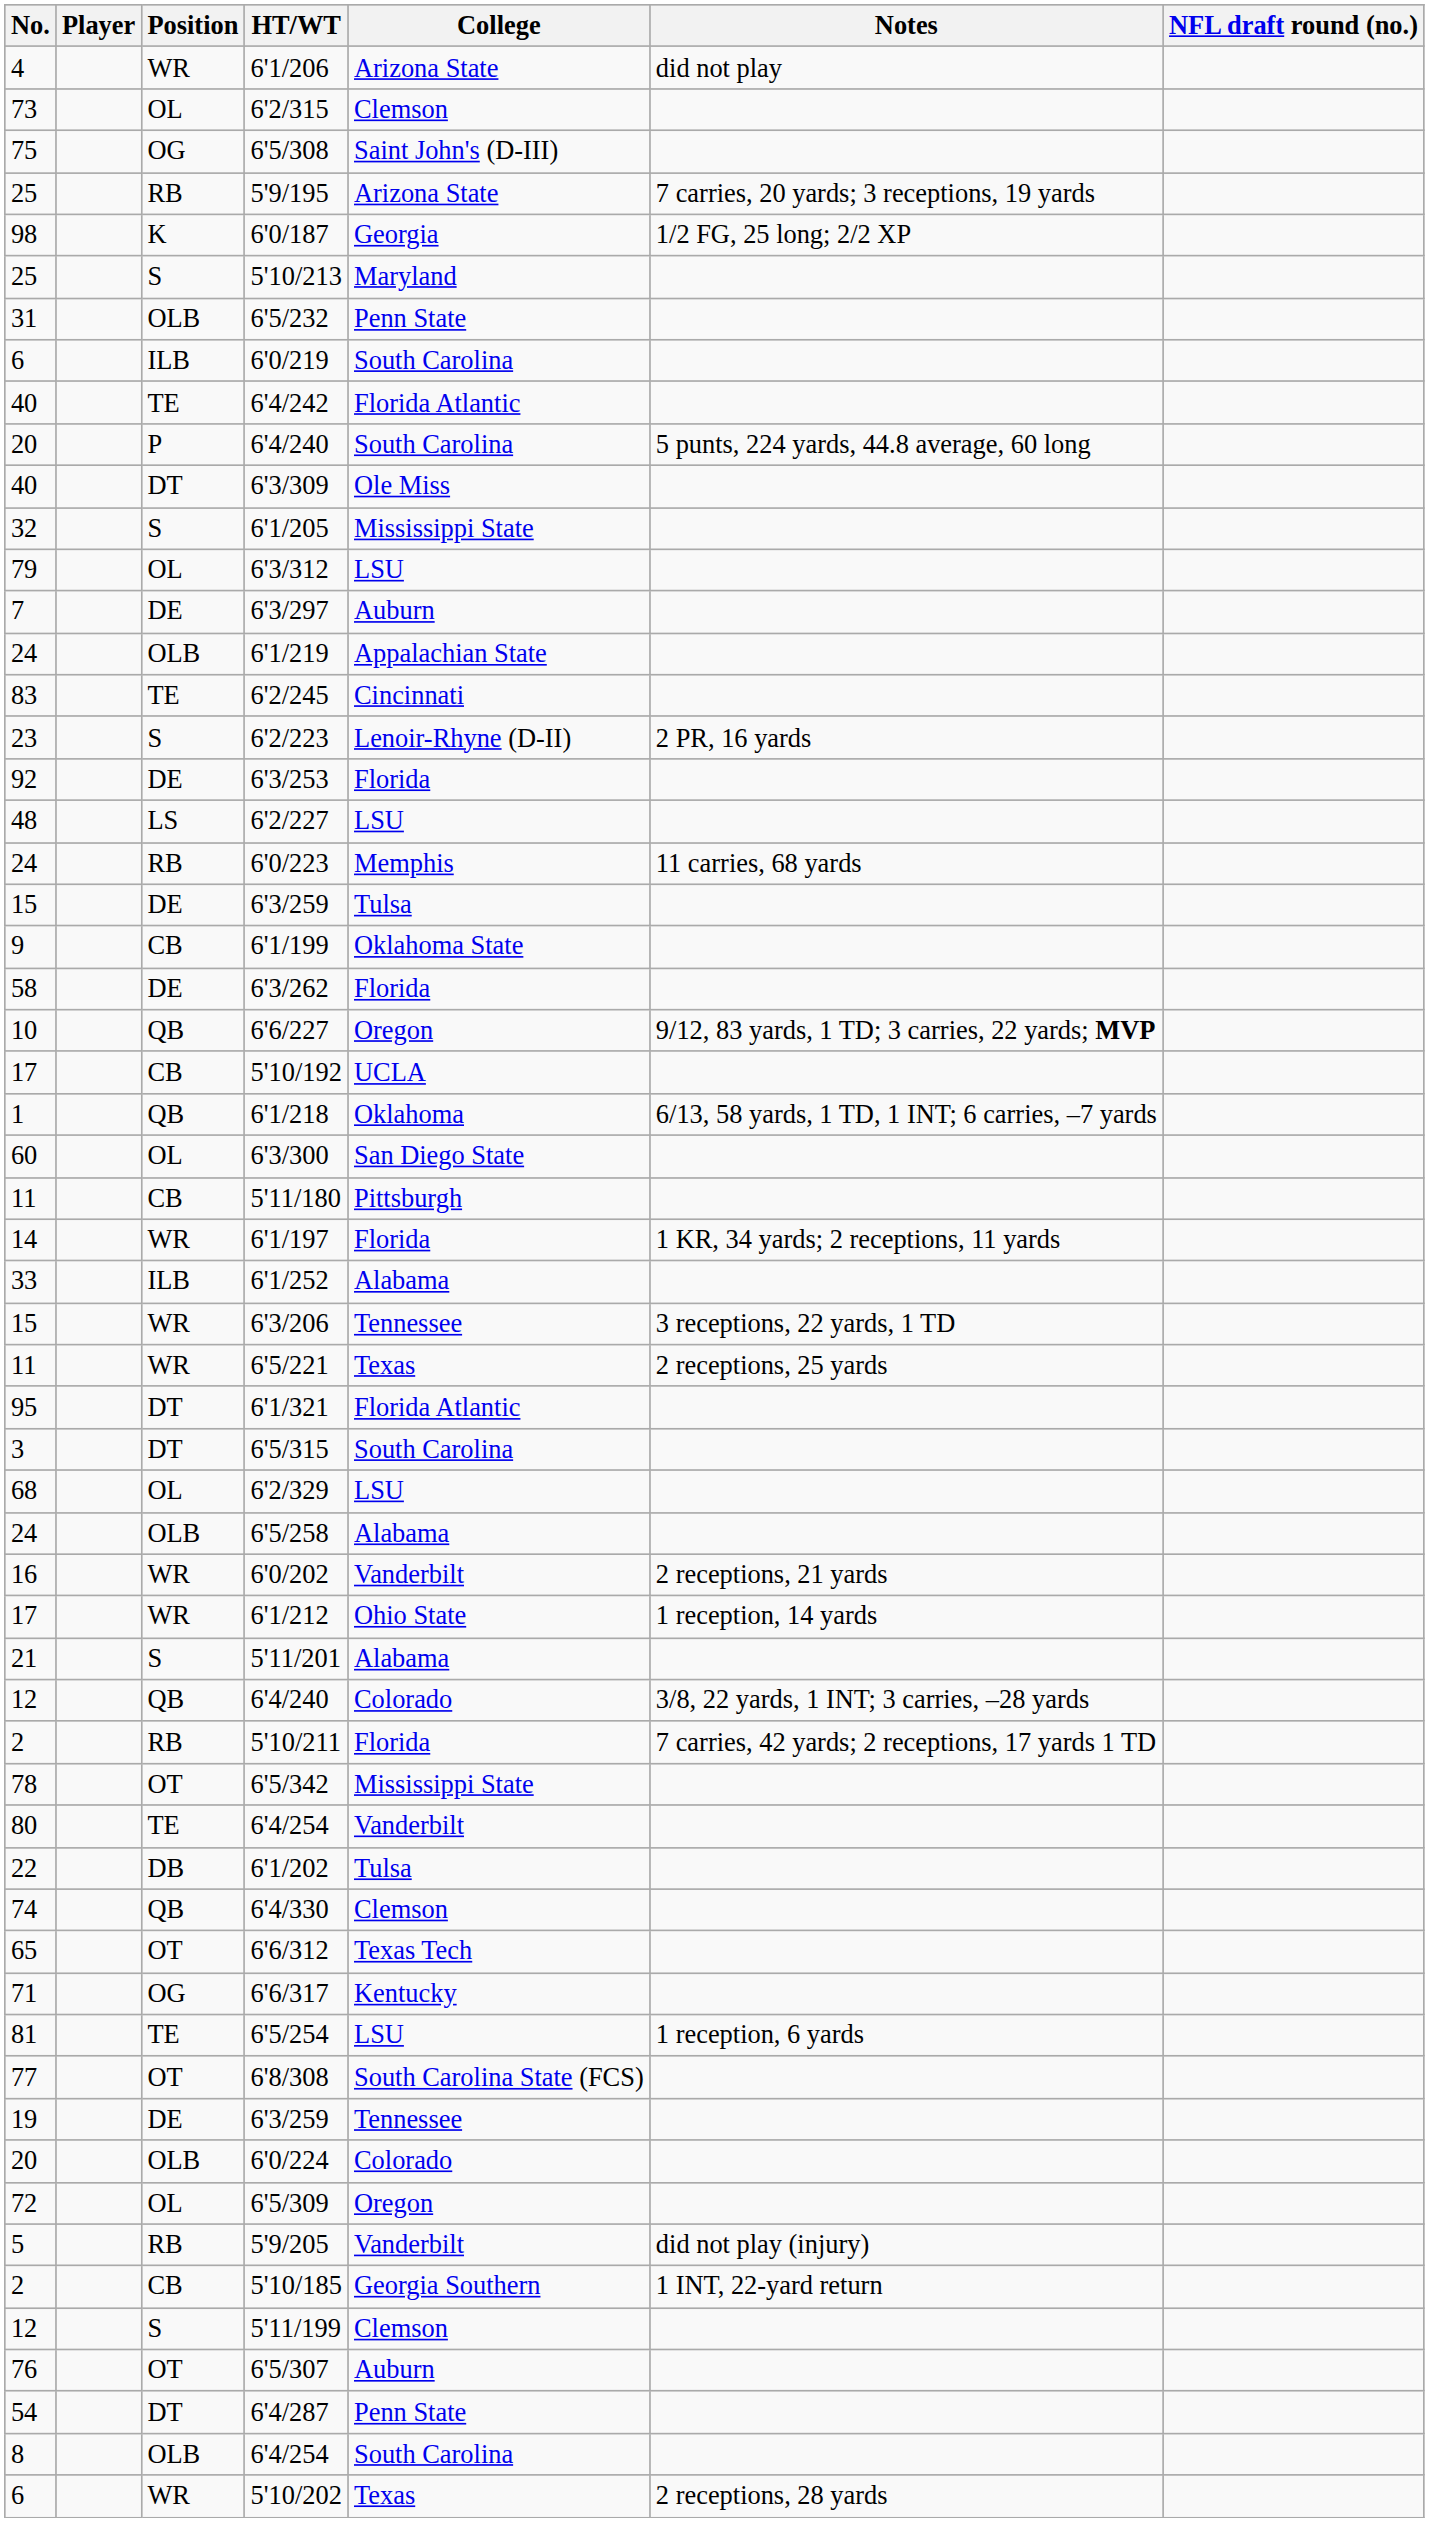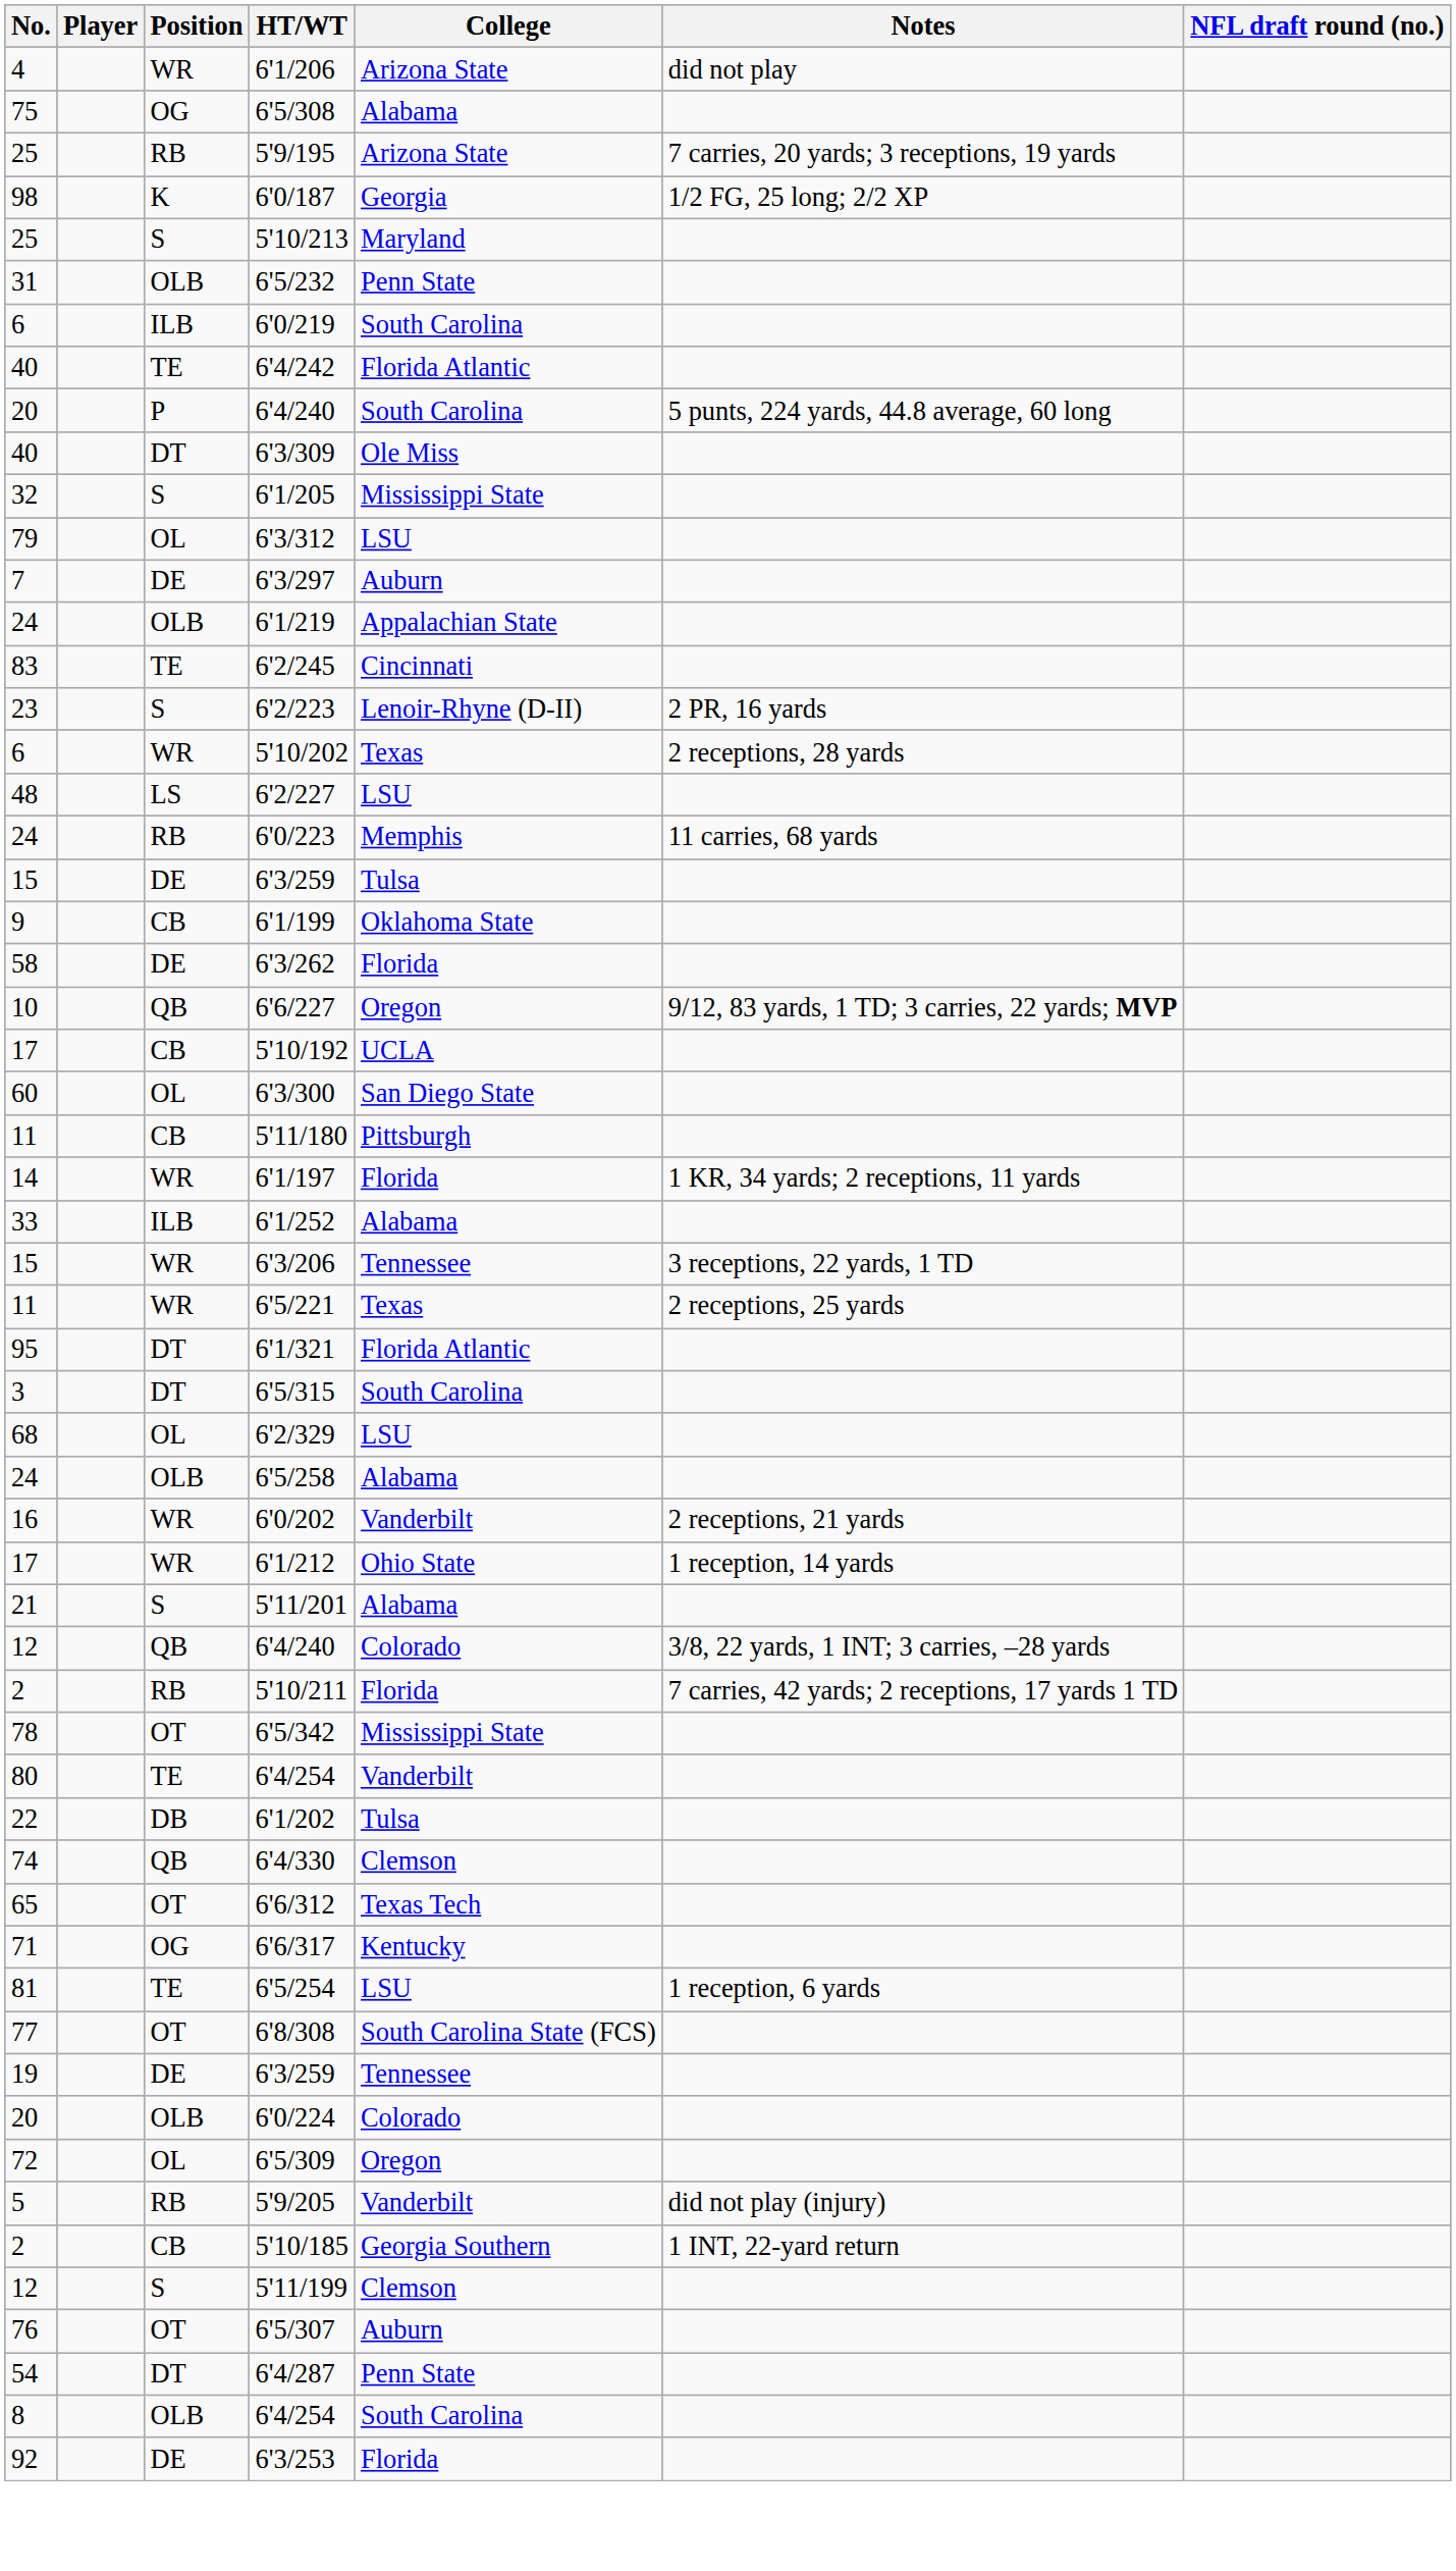 <table class = "wikitable sortable">
 <tr>
 <th>No.</th>
 <th>Player</th>
 <th>Position</th>
 <th class="unsortable">HT/WT</th>
 <th>College</th>
 <th class="unsortable">Notes</th>
 <th><a href='#'>NFL draft</a> round (no.)</th>
 </tr>
 <tr>
 <td>4</td>
 <td></td>
 <td>WR</td>
 <td>6'1/206</td>
 <td><a href='#'>Arizona State</a></td>
 <td>did not play</td>
 <td></td>
 </tr>
 <tr>
-<td>73</td>
-<td></td>
-<td>OL</td>
-<td>6'2/315</td>
-<td><a href='#'>Clemson</a></td>
-<td></td>
-<td></td>
-</tr>
-<tr>
 <td>75</td>
 <td></td>
 <td>OG</td>
 <td>6'5/308</td>
-<td><a href='#'>Saint John's</a> (D-III)</td>
+<td><a href='#'>Alabama</a></td>
 <td></td>
 <td></td>
 </tr>
 <tr>
 <td>25</td>
 <td></td>
 <td>RB</td>
 <td>5'9/195</td>
 <td><a href='#'>Arizona State</a></td>
 <td>7 carries, 20 yards; 3 receptions, 19 yards</td>
 <td></td>
 </tr>
 <tr>
 <td>98</td>
 <td></td>
 <td>K</td>
 <td>6'0/187</td>
 <td><a href='#'>Georgia</a></td>
 <td>1/2 FG, 25 long; 2/2 XP</td>
 <td></td>
 </tr>
 <tr>
 <td>25</td>
 <td></td>
 <td>S</td>
 <td>5'10/213</td>
 <td><a href='#'>Maryland</a></td>
 <td></td>
 <td></td>
 </tr>
 <tr>
 <td>31</td>
 <td></td>
 <td>OLB</td>
 <td>6'5/232</td>
 <td><a href='#'>Penn State</a></td>
 <td></td>
 <td></td>
 </tr>
 <tr>
 <td>6</td>
 <td></td>
 <td>ILB</td>
 <td>6'0/219</td>
 <td><a href='#'>South Carolina</a></td>
 <td></td>
 <td></td>
 </tr>
 <tr>
 <td>40</td>
 <td></td>
 <td>TE</td>
 <td>6'4/242</td>
 <td><a href='#'>Florida Atlantic</a></td>
 <td></td>
 <td></td>
 </tr>
 <tr>
 <td>20</td>
 <td></td>
 <td>P</td>
 <td>6'4/240</td>
 <td><a href='#'>South Carolina</a></td>
 <td>5 punts, 224 yards, 44.8 average, 60 long</td>
 <td></td>
 </tr>
 <tr>
 <td>40</td>
 <td></td>
 <td>DT</td>
 <td>6'3/309</td>
 <td><a href='#'>Ole Miss</a></td>
 <td></td>
 <td></td>
 </tr>
 <tr>
 <td>32</td>
 <td></td>
 <td>S</td>
 <td>6'1/205</td>
 <td><a href='#'>Mississippi State</a></td>
 <td></td>
 <td></td>
 </tr>
 <tr>
 <td>79</td>
 <td></td>
 <td>OL</td>
 <td>6'3/312</td>
 <td><a href='#'>LSU</a></td>
 <td></td>
 <td></td>
 </tr>
 <tr>
 <td>7</td>
 <td></td>
 <td>DE</td>
 <td>6'3/297</td>
 <td><a href='#'>Auburn</a></td>
 <td></td>
 <td></td>
 </tr>
 <tr>
 <td>24</td>
 <td></td>
 <td>OLB</td>
 <td>6'1/219</td>
 <td><a href='#'>Appalachian State</a></td>
 <td></td>
 <td></td>
 </tr>
 <tr>
 <td>83</td>
 <td></td>
 <td>TE</td>
 <td>6'2/245</td>
 <td><a href='#'>Cincinnati</a></td>
 <td></td>
 <td></td>
 </tr>
 <tr>
 <td>23</td>
 <td></td>
 <td>S</td>
 <td>6'2/223</td>
 <td><a href='#'>Lenoir-Rhyne</a> (D-II)</td>
 <td>2 PR, 16 yards</td>
 <td></td>
 </tr>
 <tr>
-<td>92</td>
+<td>6</td>
 <td></td>
-<td>DE</td>
-<td>6'3/253</td>
-<td><a href='#'>Florida</a></td>
-<td></td>
+<td>WR</td>
+<td>5'10/202</td>
+<td><a href='#'>Texas</a></td>
+<td>2 receptions, 28 yards</td>
 <td></td>
 </tr>
 <tr>
 <td>48</td>
 <td></td>
 <td>LS</td>
 <td>6'2/227</td>
 <td><a href='#'>LSU</a></td>
 <td></td>
 <td></td>
 </tr>
 <tr>
 <td>24</td>
 <td></td>
 <td>RB</td>
 <td>6'0/223</td>
 <td><a href='#'>Memphis</a></td>
 <td>11 carries, 68 yards</td>
 <td></td>
 </tr>
 <tr>
 <td>15</td>
 <td></td>
 <td>DE</td>
 <td>6'3/259</td>
 <td><a href='#'>Tulsa</a></td>
 <td></td>
 <td></td>
 </tr>
 <tr>
 <td>9</td>
 <td></td>
 <td>CB</td>
 <td>6'1/199</td>
 <td><a href='#'>Oklahoma State</a></td>
 <td></td>
 <td></td>
 </tr>
 <tr>
 <td>58</td>
 <td></td>
 <td>DE</td>
 <td>6'3/262</td>
 <td><a href='#'>Florida</a></td>
 <td></td>
 <td></td>
 </tr>
 <tr>
 <td>10</td>
 <td></td>
 <td>QB</td>
 <td>6'6/227</td>
 <td><a href='#'>Oregon</a></td>
 <td>9/12, 83 yards, 1 TD; 3 carries, 22 yards; <strong>MVP</strong></td>
 <td></td>
 </tr>
 <tr>
 <td>17</td>
 <td></td>
 <td>CB</td>
 <td>5'10/192</td>
 <td><a href='#'>UCLA</a></td>
 <td></td>
-<td></td>
-</tr>
-<tr>
-<td>1</td>
-<td></td>
-<td>QB</td>
-<td>6'1/218</td>
-<td><a href='#'>Oklahoma</a></td>
-<td>6/13, 58 yards, 1 TD, 1 INT; 6 carries, –7 yards</td>
 <td></td>
 </tr>
 <tr>
 <td>60</td>
 <td></td>
 <td>OL</td>
 <td>6'3/300</td>
 <td><a href='#'>San Diego State</a></td>
 <td></td>
 <td></td>
 </tr>
 <tr>
 <td>11</td>
 <td></td>
 <td>CB</td>
 <td>5'11/180</td>
 <td><a href='#'>Pittsburgh</a></td>
 <td></td>
 <td></td>
 </tr>
 <tr>
 <td>14</td>
 <td></td>
 <td>WR</td>
 <td>6'1/197</td>
 <td><a href='#'>Florida</a></td>
 <td>1 KR, 34 yards; 2 receptions, 11 yards</td>
 <td></td>
 </tr>
 <tr>
 <td>33</td>
 <td></td>
 <td>ILB</td>
 <td>6'1/252</td>
 <td><a href='#'>Alabama</a></td>
 <td></td>
 <td></td>
 </tr>
 <tr>
 <td>15</td>
 <td></td>
 <td>WR</td>
 <td>6'3/206</td>
 <td><a href='#'>Tennessee</a></td>
 <td>3 receptions, 22 yards, 1 TD</td>
 <td></td>
 </tr>
 <tr>
 <td>11</td>
 <td></td>
 <td>WR</td>
 <td>6'5/221</td>
 <td><a href='#'>Texas</a></td>
 <td>2 receptions, 25 yards</td>
 <td></td>
 </tr>
 <tr>
 <td>95</td>
 <td></td>
 <td>DT</td>
 <td>6'1/321</td>
 <td><a href='#'>Florida Atlantic</a></td>
 <td></td>
 <td></td>
 </tr>
 <tr>
 <td>3</td>
 <td></td>
 <td>DT</td>
 <td>6'5/315</td>
 <td><a href='#'>South Carolina</a></td>
 <td></td>
 <td></td>
 </tr>
 <tr>
 <td>68</td>
 <td></td>
 <td>OL</td>
 <td>6'2/329</td>
 <td><a href='#'>LSU</a></td>
 <td></td>
 <td></td>
 </tr>
 <tr>
 <td>24</td>
 <td></td>
 <td>OLB</td>
 <td>6'5/258</td>
 <td><a href='#'>Alabama</a></td>
 <td></td>
 <td></td>
 </tr>
 <tr>
 <td>16</td>
 <td></td>
 <td>WR</td>
 <td>6'0/202</td>
 <td><a href='#'>Vanderbilt</a></td>
 <td>2 receptions, 21 yards</td>
 <td></td>
 </tr>
 <tr>
 <td>17</td>
 <td></td>
 <td>WR</td>
 <td>6'1/212</td>
 <td><a href='#'>Ohio State</a></td>
 <td>1 reception, 14 yards</td>
 <td></td>
 </tr>
 <tr>
 <td>21</td>
 <td></td>
 <td>S</td>
 <td>5'11/201</td>
 <td><a href='#'>Alabama</a></td>
 <td></td>
 <td></td>
 </tr>
 <tr>
 <td>12</td>
 <td></td>
 <td>QB</td>
 <td>6'4/240</td>
 <td><a href='#'>Colorado</a></td>
 <td>3/8, 22 yards, 1 INT; 3 carries, –28 yards</td>
 <td></td>
 </tr>
 <tr>
 <td>2</td>
 <td></td>
 <td>RB</td>
 <td>5'10/211</td>
 <td><a href='#'>Florida</a></td>
 <td>7 carries, 42 yards; 2 receptions, 17 yards 1 TD</td>
 <td></td>
 </tr>
 <tr>
 <td>78</td>
 <td></td>
 <td>OT</td>
 <td>6'5/342</td>
 <td><a href='#'>Mississippi State</a></td>
 <td></td>
 <td></td>
 </tr>
 <tr>
 <td>80</td>
 <td></td>
 <td>TE</td>
 <td>6'4/254</td>
 <td><a href='#'>Vanderbilt</a></td>
 <td></td>
 <td></td>
 </tr>
 <tr>
 <td>22</td>
 <td></td>
 <td>DB</td>
 <td>6'1/202</td>
 <td><a href='#'>Tulsa</a></td>
 <td></td>
 <td></td>
 </tr>
 <tr>
 <td>74</td>
 <td></td>
 <td>QB</td>
 <td>6'4/330</td>
 <td><a href='#'>Clemson</a></td>
 <td></td>
 <td></td>
 </tr>
 <tr>
 <td>65</td>
 <td></td>
 <td>OT</td>
 <td>6'6/312</td>
 <td><a href='#'>Texas Tech</a></td>
 <td></td>
 <td></td>
 </tr>
 <tr>
 <td>71</td>
 <td></td>
 <td>OG</td>
 <td>6'6/317</td>
 <td><a href='#'>Kentucky</a></td>
 <td></td>
 <td></td>
 </tr>
 <tr>
 <td>81</td>
 <td></td>
 <td>TE</td>
 <td>6'5/254</td>
 <td><a href='#'>LSU</a></td>
 <td>1 reception, 6 yards</td>
 <td></td>
 </tr>
 <tr>
 <td>77</td>
 <td></td>
 <td>OT</td>
 <td>6'8/308</td>
 <td><a href='#'>South Carolina State</a> (FCS)</td>
 <td></td>
 <td></td>
 </tr>
 <tr>
 <td>19</td>
 <td></td>
 <td>DE</td>
 <td>6'3/259</td>
 <td><a href='#'>Tennessee</a></td>
 <td></td>
 <td></td>
 </tr>
 <tr>
 <td>20</td>
 <td></td>
 <td>OLB</td>
 <td>6'0/224</td>
 <td><a href='#'>Colorado</a></td>
 <td></td>
 <td></td>
 </tr>
 <tr>
 <td>72</td>
 <td></td>
 <td>OL</td>
 <td>6'5/309</td>
 <td><a href='#'>Oregon</a></td>
 <td></td>
 <td></td>
 </tr>
 <tr>
 <td>5</td>
 <td></td>
 <td>RB</td>
 <td>5'9/205</td>
 <td><a href='#'>Vanderbilt</a></td>
 <td>did not play (injury)</td>
 <td></td>
 </tr>
 <tr>
 <td>2</td>
 <td></td>
 <td>CB</td>
 <td>5'10/185</td>
 <td><a href='#'>Georgia Southern</a></td>
 <td>1 INT, 22-yard return</td>
 <td></td>
 </tr>
 <tr>
 <td>12</td>
 <td></td>
 <td>S</td>
 <td>5'11/199</td>
 <td><a href='#'>Clemson</a></td>
 <td></td>
 <td></td>
 </tr>
 <tr>
 <td>76</td>
 <td></td>
 <td>OT</td>
 <td>6'5/307</td>
 <td><a href='#'>Auburn</a></td>
 <td></td>
 <td></td>
 </tr>
 <tr>
 <td>54</td>
 <td></td>
 <td>DT</td>
 <td>6'4/287</td>
 <td><a href='#'>Penn State</a></td>
 <td></td>
 <td></td>
 </tr>
 <tr>
 <td>8</td>
 <td></td>
 <td>OLB</td>
 <td>6'4/254</td>
 <td><a href='#'>South Carolina</a></td>
 <td></td>
 <td></td>
 </tr>
 <tr>
-<td>6</td>
+<td>92</td>
 <td></td>
-<td>WR</td>
-<td>5'10/202</td>
-<td><a href='#'>Texas</a></td>
-<td>2 receptions, 28 yards</td>
+<td>DE</td>
+<td>6'3/253</td>
+<td><a href='#'>Florida</a></td>
+<td></td>
 <td></td>
 </tr>
 </table>
